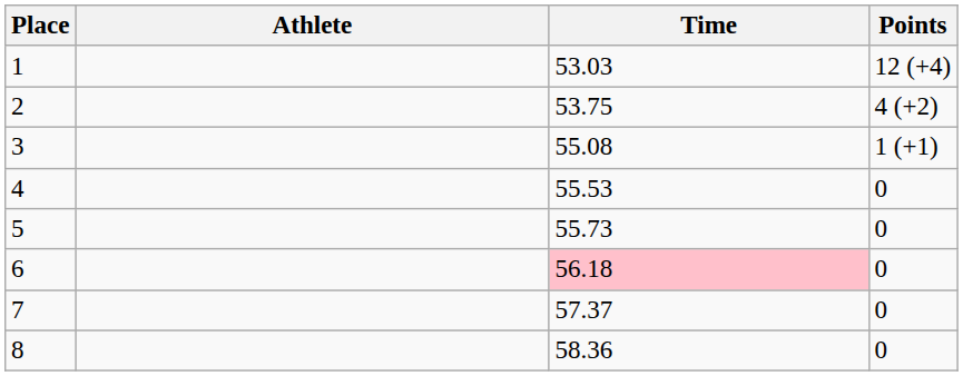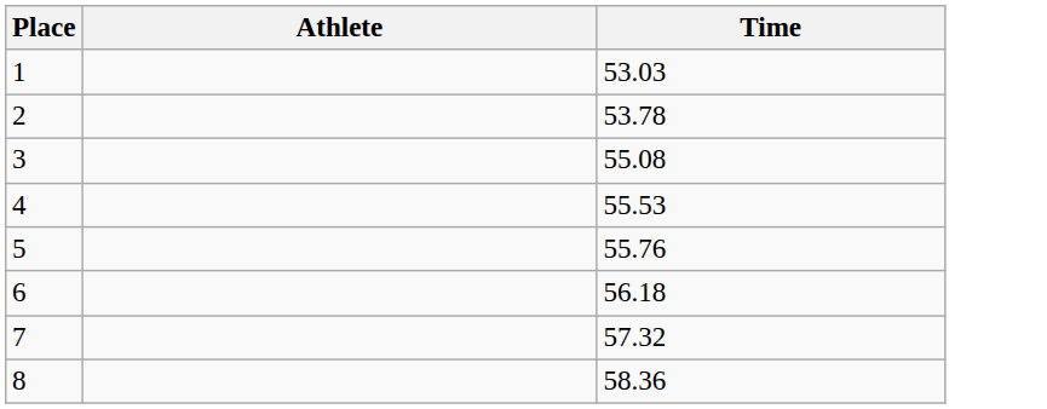 <table class="wikitable sortable">
 <tr>
 <th>Place</th>
 <th style="width:18em">Athlete</th>
 <th style="width:12em">Time</th>
-<th>Points</th>
 </tr>
 <tr>
 <td>1</td>
 <td></td>
 <td>53.03 </td>
-<td>12 (+4)</td>
 </tr>
 <tr>
 <td>2</td>
 <td></td>
-<td>53.75</td>
-<td>4 (+2)</td>
+<td>53.78</td>
 </tr>
 <tr>
 <td>3</td>
 <td></td>
 <td>55.08</td>
-<td>1 (+1)</td>
 </tr>
 <tr>
 <td>4</td>
 <td></td>
 <td>55.53</td>
-<td>0</td>
 </tr>
 <tr>
 <td>5</td>
 <td></td>
-<td>55.73</td>
-<td>0</td>
+<td>55.76</td>
 </tr>
 <tr>
 <td>6</td>
 <td></td>
-<td style="background: pink;">56.18</td>
-<td>0</td>
+<td>56.18</td>
 </tr>
 <tr>
 <td>7</td>
 <td></td>
-<td>57.37</td>
-<td>0</td>
+<td>57.32</td>
 </tr>
 <tr>
 <td>8</td>
 <td></td>
 <td>58.36</td>
-<td>0</td>
 </tr>
 </table>
